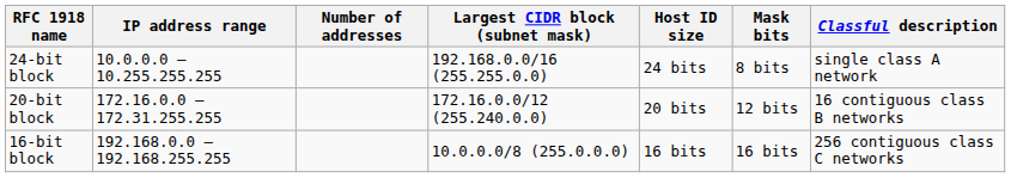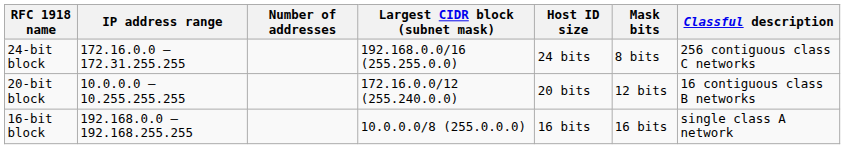 <table class="wikitable sortable col1left col7left defaultright">
 <tr>
 <th>RFC 1918 name</th>
 <th>IP address range</th>
 <th>Number of addresses</th>
 <th>Largest <a href='#'>CIDR</a> block (subnet mask)</th>
 <th>Host ID size</th>
 <th>Mask bits</th>
 <th><em><a href='#'>Classful</a></em> description</th>
 </tr>
 <tr>
 <td>24-bit block</td>
-<td>10.0.0.0 – 10.255.255.255</td>
+<td>172.16.0.0 – 172.31.255.255</td>
 <td></td>
 <td>192.168.0.0/16 (255.255.0.0)</td>
 <td>24 bits</td>
 <td>8 bits</td>
-<td>single class A network</td>
+<td>256 contiguous class C networks</td>
 </tr>
 <tr>
 <td>20-bit block</td>
-<td>172.16.0.0 – 172.31.255.255</td>
+<td>10.0.0.0 – 10.255.255.255</td>
 <td></td>
 <td>172.16.0.0/12 (255.240.0.0)</td>
 <td>20 bits</td>
 <td>12 bits</td>
 <td>16 contiguous class B networks</td>
 </tr>
 <tr>
 <td>16-bit block</td>
 <td>192.168.0.0 – 192.168.255.255</td>
 <td></td>
 <td>10.0.0.0/8 (255.0.0.0)</td>
 <td>16 bits</td>
 <td>16 bits</td>
-<td>256 contiguous class C networks</td>
+<td>single class A network</td>
 </tr>
 </table>
